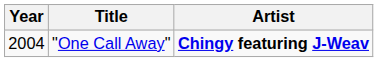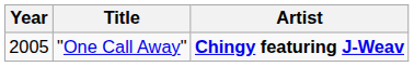 <table class="wikitable sortable">
 <tr>
 <th>Year</th>
 <th>Title</th>
 <th>Artist</th>
 </tr>
 <tr>
-<td>2004</td>
+<td>2005</td>
 <td>"<a href='#'>One Call Away</a>"</td>
 <td><strong><a href='#'>Chingy</a> featuring <a href='#'>J-Weav</a></strong></td>
 </tr>
 </table>
